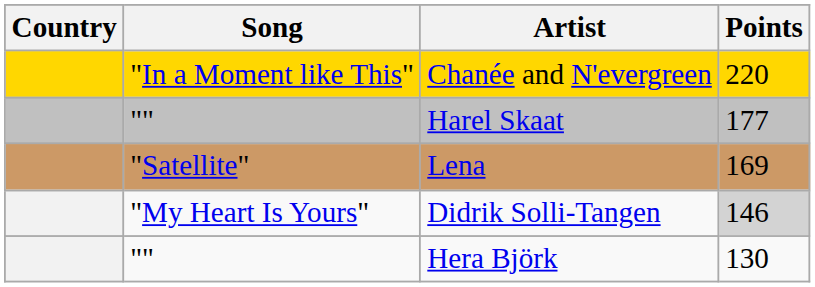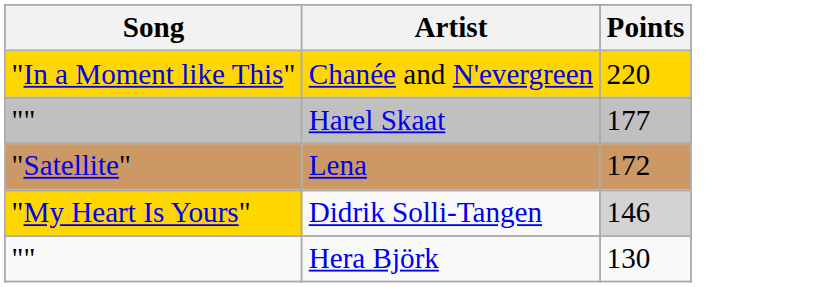 <table class="wikitable plainrowheaders">
 <tr>
-<th scope="col">Country</th>
 <th scope="col">Song</th>
 <th scope="col">Artist</th>
 <th scope="col">Points</th>
 </tr>
 <tr style="background:gold;">
-<th scope="row" style="background:gold;"></th>
 <td>"<a href='#'>In a Moment like This</a>"</td>
 <td><a href='#'>Chanée</a> and  <a href='#'>N'evergreen</a></td>
 <td>220</td>
 </tr>
 <tr style="background:silver;">
-<th scope="row" style="background:silver;"></th>
 <td>""</td>
 <td><a href='#'>Harel Skaat</a></td>
 <td>177</td>
 </tr>
 <tr style="background:#CC9966;">
-<th scope="row" style="background:#CC9966;"></th>
 <td>"<a href='#'>Satellite</a>"</td>
 <td><a href='#'>Lena</a></td>
-<td>169</td>
+<td>172</td>
 </tr>
 <tr>
-<th scope="row"></th>
-<td>"<a href='#'>My Heart Is Yours</a>"</td>
+<td style="background: gold;">"<a href='#'>My Heart Is Yours</a>"</td>
 <td><a href='#'>Didrik Solli-Tangen</a></td>
 <td style="background: lightgrey;">146</td>
 </tr>
 <tr>
-<th scope="row"></th>
 <td>""</td>
 <td><a href='#'>Hera Björk</a></td>
 <td>130</td>
 </tr>
 </table>
